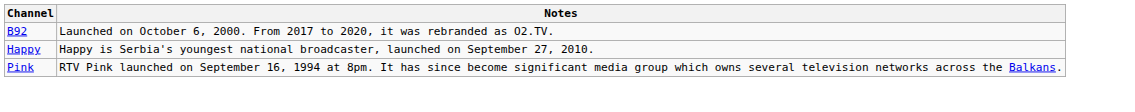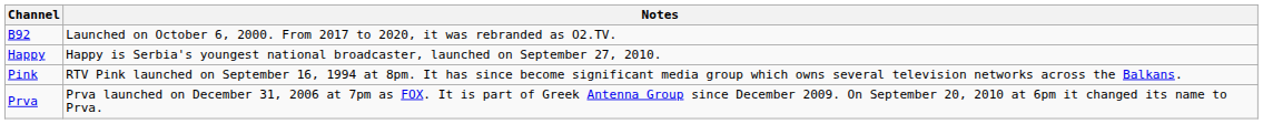 <table class="wikitable" style="font-size: 95%">
 <tr>
 <th>Channel</th>
 <th>Notes</th>
 </tr>
 <tr>
 <td><a href='#'>B92</a></td>
 <td>Launched on October 6, 2000. From 2017 to 2020, it was rebranded as O2.TV.</td>
 </tr>
 <tr>
 <td><a href='#'>Happy</a></td>
 <td>Happy is Serbia's youngest national broadcaster, launched on September 27, 2010.</td>
 </tr>
 <tr>
 <td><a href='#'>Pink</a></td>
 <td>RTV Pink launched on September 16, 1994 at 8pm. It has since become significant media group which owns several television networks across the <a href='#'>Balkans</a>.</td>
 </tr>
+<tr>
+<td><a href='#'>Prva</a></td>
+<td>Prva launched on December 31, 2006 at 7pm as <a href='#'>FOX</a>. It is part of Greek <a href='#'>Antenna Group</a> since December 2009. On September 20, 2010 at 6pm it changed its name to Prva.</td>
+</tr>
 </table>
